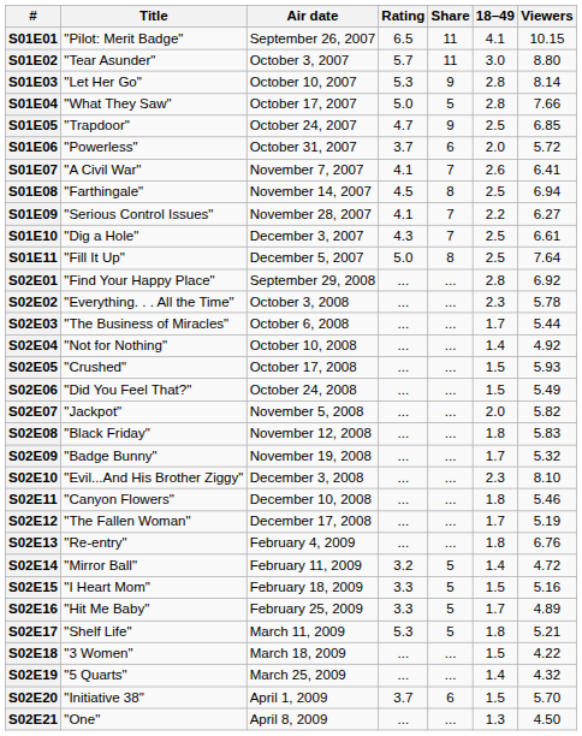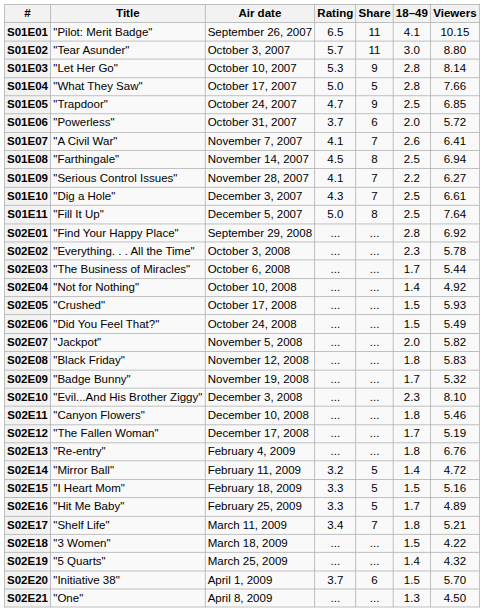 <table class="sortable wikitable">
 <tr>
 <th>#</th>
 <th>Title</th>
 <th>Air date</th>
 <th>Rating</th>
 <th>Share</th>
 <th>18–49</th>
 <th>Viewers</th>
 </tr>
 <tr>
 <th>S01E01</th>
 <td>"Pilot: Merit Badge"</td>
 <td>September 26, 2007</td>
 <td style="text-align:center">6.5</td>
 <td style="text-align:center">11</td>
 <td style="text-align:center">4.1</td>
 <td style="text-align:center">10.15</td>
 </tr>
 <tr>
 <th>S01E02</th>
 <td>"Tear Asunder"</td>
 <td>October 3, 2007</td>
 <td style="text-align:center">5.7</td>
 <td style="text-align:center">11</td>
 <td style="text-align:center">3.0</td>
 <td style="text-align:center">8.80</td>
 </tr>
 <tr>
 <th>S01E03</th>
 <td>"Let Her Go"</td>
 <td>October 10, 2007</td>
 <td style="text-align:center">5.3</td>
 <td style="text-align:center">9</td>
 <td style="text-align:center">2.8</td>
 <td style="text-align:center">8.14</td>
 </tr>
 <tr>
 <th>S01E04</th>
 <td>"What They Saw"</td>
 <td>October 17, 2007</td>
 <td style="text-align:center">5.0</td>
 <td style="text-align:center">5</td>
 <td style="text-align:center">2.8</td>
 <td style="text-align:center">7.66</td>
 </tr>
 <tr>
 <th>S01E05</th>
 <td>"Trapdoor"</td>
 <td>October 24, 2007</td>
 <td style="text-align:center">4.7</td>
 <td style="text-align:center">9</td>
 <td style="text-align:center">2.5</td>
 <td style="text-align:center">6.85</td>
 </tr>
 <tr>
 <th>S01E06</th>
 <td>"Powerless"</td>
 <td>October 31, 2007</td>
 <td style="text-align:center">3.7</td>
 <td style="text-align:center">6</td>
 <td style="text-align:center">2.0</td>
 <td style="text-align:center">5.72</td>
 </tr>
 <tr>
 <th>S01E07</th>
 <td>"A Civil War"</td>
 <td>November 7, 2007</td>
 <td style="text-align:center">4.1</td>
 <td style="text-align:center">7</td>
 <td style="text-align:center">2.6</td>
 <td style="text-align:center">6.41</td>
 </tr>
 <tr>
 <th>S01E08</th>
 <td>"Farthingale"</td>
 <td>November 14, 2007</td>
 <td style="text-align:center">4.5</td>
 <td style="text-align:center">8</td>
 <td style="text-align:center">2.5</td>
 <td style="text-align:center">6.94</td>
 </tr>
 <tr>
 <th>S01E09</th>
 <td>"Serious Control Issues"</td>
 <td>November 28, 2007</td>
 <td style="text-align:center">4.1</td>
 <td style="text-align:center">7</td>
 <td style="text-align:center">2.2</td>
 <td style="text-align:center">6.27</td>
 </tr>
 <tr>
 <th>S01E10</th>
 <td>"Dig a Hole"</td>
 <td>December 3, 2007</td>
 <td style="text-align:center">4.3</td>
 <td style="text-align:center">7</td>
 <td style="text-align:center">2.5</td>
 <td style="text-align:center">6.61</td>
 </tr>
 <tr>
 <th>S01E11</th>
 <td>"Fill It Up"</td>
 <td>December 5, 2007</td>
 <td style="text-align:center">5.0</td>
 <td style="text-align:center">8</td>
 <td style="text-align:center">2.5</td>
 <td style="text-align:center">7.64</td>
 </tr>
 <tr>
 <th>S02E01</th>
 <td>"Find Your Happy Place"</td>
 <td>September 29, 2008</td>
 <td style="text-align:center">...</td>
 <td style="text-align:center">...</td>
 <td style="text-align:center">2.8</td>
 <td style="text-align:center">6.92</td>
 </tr>
 <tr>
 <th>S02E02</th>
 <td>"Everything. . . All the Time"</td>
 <td>October 3, 2008</td>
 <td style="text-align:center">...</td>
 <td style="text-align:center">...</td>
 <td style="text-align:center">2.3</td>
 <td style="text-align:center">5.78</td>
 </tr>
 <tr>
 <th>S02E03</th>
 <td>"The Business of Miracles"</td>
 <td>October 6, 2008</td>
 <td style="text-align:center">...</td>
 <td style="text-align:center">...</td>
 <td style="text-align:center">1.7</td>
 <td style="text-align:center">5.44</td>
 </tr>
 <tr>
 <th>S02E04</th>
 <td>"Not for Nothing"</td>
 <td>October 10, 2008</td>
 <td style="text-align:center">...</td>
 <td style="text-align:center">...</td>
 <td style="text-align:center">1.4</td>
 <td style="text-align:center">4.92</td>
 </tr>
 <tr>
 <th>S02E05</th>
 <td>"Crushed"</td>
 <td>October 17, 2008</td>
 <td style="text-align:center">...</td>
 <td style="text-align:center">...</td>
 <td style="text-align:center">1.5</td>
 <td style="text-align:center">5.93</td>
 </tr>
 <tr>
 <th>S02E06</th>
 <td>"Did You Feel That?"</td>
 <td>October 24, 2008</td>
 <td style="text-align:center">...</td>
 <td style="text-align:center">...</td>
 <td style="text-align:center">1.5</td>
 <td style="text-align:center">5.49</td>
 </tr>
 <tr>
 <th>S02E07</th>
 <td>"Jackpot"</td>
 <td>November 5, 2008</td>
 <td style="text-align:center">...</td>
 <td style="text-align:center">...</td>
 <td style="text-align:center">2.0</td>
 <td style="text-align:center">5.82</td>
 </tr>
 <tr>
 <th>S02E08</th>
 <td>"Black Friday"</td>
 <td>November 12, 2008</td>
 <td style="text-align:center">...</td>
 <td style="text-align:center">...</td>
 <td style="text-align:center">1.8</td>
 <td style="text-align:center">5.83</td>
 </tr>
 <tr>
 <th>S02E09</th>
 <td>"Badge Bunny"</td>
 <td>November 19, 2008</td>
 <td style="text-align:center">...</td>
 <td style="text-align:center">...</td>
 <td style="text-align:center">1.7</td>
 <td style="text-align:center">5.32</td>
 </tr>
 <tr>
 <th>S02E10</th>
 <td>"Evil...And His Brother Ziggy"</td>
 <td>December 3, 2008</td>
 <td style="text-align:center">...</td>
 <td style="text-align:center">...</td>
 <td style="text-align:center">2.3</td>
 <td style="text-align:center">8.10</td>
 </tr>
 <tr>
 <th>S02E11</th>
 <td>"Canyon Flowers"</td>
 <td>December 10, 2008</td>
 <td style="text-align:center">...</td>
 <td style="text-align:center">...</td>
 <td style="text-align:center">1.8</td>
 <td style="text-align:center">5.46</td>
 </tr>
 <tr>
 <th>S02E12</th>
 <td>"The Fallen Woman"</td>
 <td>December 17, 2008</td>
 <td style="text-align:center">...</td>
 <td style="text-align:center">...</td>
 <td style="text-align:center">1.7</td>
 <td style="text-align:center">5.19</td>
 </tr>
 <tr>
 <th>S02E13</th>
 <td>"Re-entry"</td>
 <td>February 4, 2009</td>
 <td style="text-align:center">...</td>
 <td style="text-align:center">...</td>
 <td style="text-align:center">1.8</td>
 <td style="text-align:center">6.76</td>
 </tr>
 <tr>
 <th>S02E14</th>
 <td>"Mirror Ball"</td>
 <td>February 11, 2009</td>
 <td style="text-align:center">3.2</td>
 <td style="text-align:center">5</td>
 <td style="text-align:center">1.4</td>
 <td style="text-align:center">4.72</td>
 </tr>
 <tr>
 <th>S02E15</th>
 <td>"I Heart Mom"</td>
 <td>February 18, 2009</td>
 <td style="text-align:center">3.3</td>
 <td style="text-align:center">5</td>
 <td style="text-align:center">1.5</td>
 <td style="text-align:center">5.16</td>
 </tr>
 <tr>
 <th>S02E16</th>
 <td>"Hit Me Baby"</td>
 <td>February 25, 2009</td>
 <td style="text-align:center">3.3</td>
 <td style="text-align:center">5</td>
 <td style="text-align:center">1.7</td>
 <td style="text-align:center">4.89</td>
 </tr>
 <tr>
 <th>S02E17</th>
 <td>"Shelf Life"</td>
 <td>March 11, 2009</td>
-<td style="text-align:center">5.3</td>
-<td style="text-align:center">5</td>
+<td style="text-align:center">3.4</td>
+<td style="text-align:center">7</td>
 <td style="text-align:center">1.8</td>
 <td style="text-align:center">5.21</td>
 </tr>
 <tr>
 <th>S02E18</th>
 <td>"3 Women"</td>
 <td>March 18, 2009</td>
 <td style="text-align:center">...</td>
 <td style="text-align:center">...</td>
 <td style="text-align:center">1.5</td>
 <td style="text-align:center">4.22</td>
 </tr>
 <tr>
 <th>S02E19</th>
 <td>"5 Quarts"</td>
 <td>March 25, 2009</td>
 <td style="text-align:center">...</td>
 <td style="text-align:center">...</td>
 <td style="text-align:center">1.4</td>
 <td style="text-align:center">4.32</td>
 </tr>
 <tr>
 <th>S02E20</th>
 <td>"Initiative 38"</td>
 <td>April 1, 2009</td>
 <td style="text-align:center">3.7</td>
 <td style="text-align:center">6</td>
 <td style="text-align:center">1.5</td>
 <td style="text-align:center">5.70</td>
 </tr>
 <tr>
 <th>S02E21</th>
 <td>"One"</td>
 <td>April 8, 2009</td>
 <td style="text-align:center">...</td>
 <td style="text-align:center">...</td>
 <td style="text-align:center">1.3</td>
 <td style="text-align:center">4.50</td>
 </tr>
 </table>
